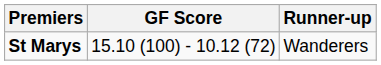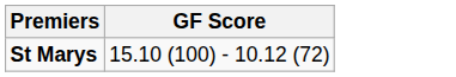 <table class="wikitable" style="text-align:left;">
 <tr style="background:#efefef;">
 <th>Premiers</th>
 <th>GF Score</th>
-<th>Runner-up</th>
 </tr>
 <tr>
 <td><strong>St Marys</strong></td>
 <td>15.10 (100) - 10.12 (72)</td>
-<td>Wanderers</td>
 </tr>
 </table>
